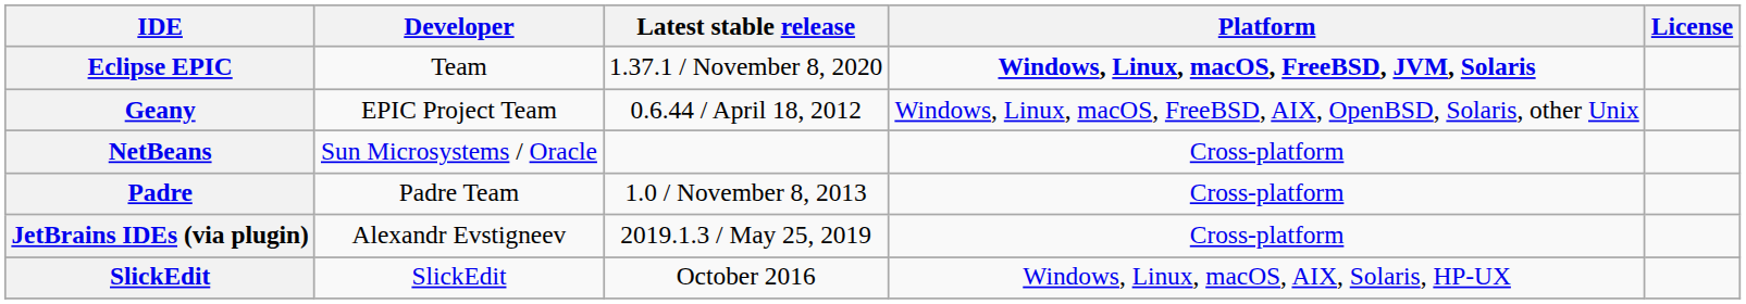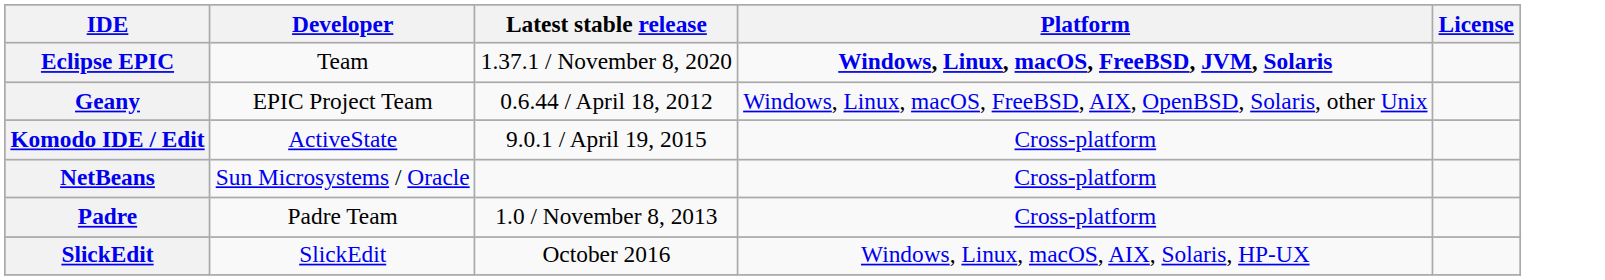 <table class="wikitable sortable sort-under" style="font-size: 85%; text-align: center; width: auto;">
 <tr>
 <th><a href='#'>IDE</a></th>
 <th><a href='#'>Developer</a></th>
 <th>Latest stable <a href='#'>release</a></th>
 <th><a href='#'>Platform</a></th>
 <th><a href='#'>License</a></th>
 </tr>
 <tr>
 <th><a href='#'>Eclipse EPIC</a></th>
 <td>Team</td>
 <td>1.37.1 / November 8, 2020</td>
 <td><strong><a href='#'>Windows</a>, <a href='#'>Linux</a>, <a href='#'>macOS</a>, <a href='#'>FreeBSD</a>, <a href='#'>JVM</a>, <a href='#'>Solaris</a></strong></td>
 <td></td>
 </tr>
 <tr>
 <th><a href='#'>Geany</a></th>
 <td>EPIC Project Team</td>
 <td>0.6.44 / April 18, 2012</td>
 <td><a href='#'>Windows</a>, <a href='#'>Linux</a>, <a href='#'>macOS</a>, <a href='#'>FreeBSD</a>, <a href='#'>AIX</a>, <a href='#'>OpenBSD</a>, <a href='#'>Solaris</a>, other <a href='#'>Unix</a></td>
 <td></td>
 </tr>
 <tr>
+<th><a href='#'>Komodo IDE / Edit</a></th>
+<td><a href='#'>ActiveState</a></td>
+<td>9.0.1 / April 19, 2015</td>
+<td><a href='#'>Cross-platform</a></td>
+<td></td>
+</tr>
+<tr>
 <th><a href='#'>NetBeans</a></th>
 <td><a href='#'>Sun Microsystems</a> / <a href='#'>Oracle</a></td>
 <td></td>
 <td><a href='#'>Cross-platform</a></td>
 <td></td>
 </tr>
 <tr>
 <th><a href='#'>Padre</a></th>
 <td>Padre Team</td>
 <td>1.0 / November 8, 2013</td>
 <td><a href='#'>Cross-platform</a></td>
 <td></td>
 </tr>
 <tr>
-<th><a href='#'>JetBrains IDEs</a> (via plugin)</th>
-<td>Alexandr Evstigneev</td>
-<td>2019.1.3 / May 25, 2019</td>
-<td><a href='#'>Cross-platform</a></td>
-<td></td>
-</tr>
-<tr>
 <th><a href='#'>SlickEdit</a></th>
 <td><a href='#'>SlickEdit</a></td>
 <td>October 2016</td>
 <td><a href='#'>Windows</a>, <a href='#'>Linux</a>, <a href='#'>macOS</a>, <a href='#'>AIX</a>, <a href='#'>Solaris</a>, <a href='#'>HP-UX</a></td>
 <td></td>
 </tr>
 </table>
